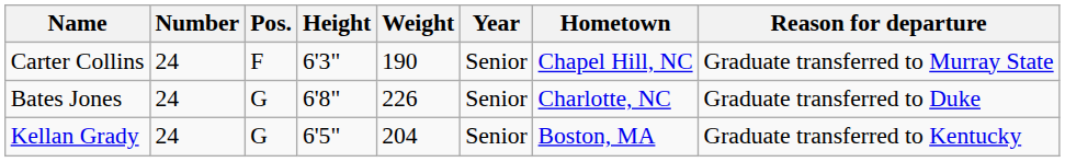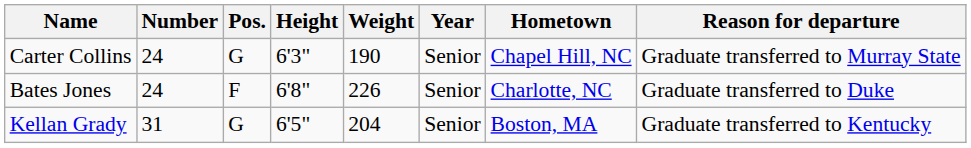 <table class="wikitable sortable" border="1">
 <tr>
 <th>Name</th>
 <th>Number</th>
 <th>Pos.</th>
 <th>Height</th>
 <th>Weight</th>
 <th>Year</th>
 <th>Hometown</th>
 <th class="unsortable">Reason for departure</th>
 </tr>
 <tr>
 <td>Carter Collins</td>
 <td>24</td>
-<td>F</td>
+<td>G</td>
 <td>6'3"</td>
 <td>190</td>
 <td>Senior</td>
 <td><a href='#'>Chapel Hill, NC</a></td>
 <td>Graduate transferred to <a href='#'>Murray State</a></td>
 </tr>
 <tr>
 <td>Bates Jones</td>
 <td>24</td>
-<td>G</td>
+<td>F</td>
 <td>6'8"</td>
 <td>226</td>
 <td>Senior</td>
 <td><a href='#'>Charlotte, NC</a></td>
 <td>Graduate transferred to <a href='#'>Duke</a></td>
 </tr>
 <tr>
 <td><a href='#'>Kellan Grady</a></td>
-<td>24</td>
+<td>31</td>
 <td>G</td>
 <td>6'5"</td>
 <td>204</td>
 <td>Senior</td>
 <td><a href='#'>Boston, MA</a></td>
 <td>Graduate transferred to <a href='#'>Kentucky</a></td>
 </tr>
 </table>
